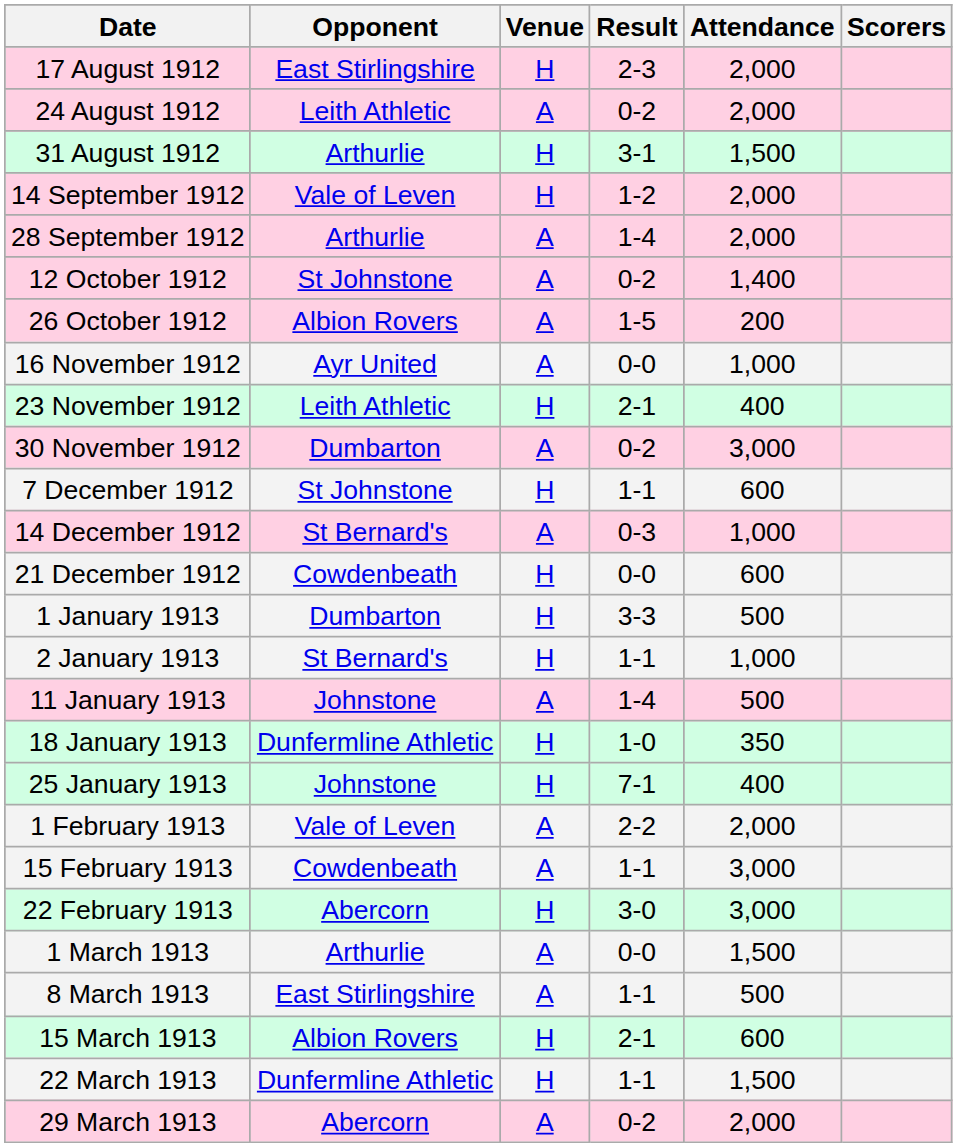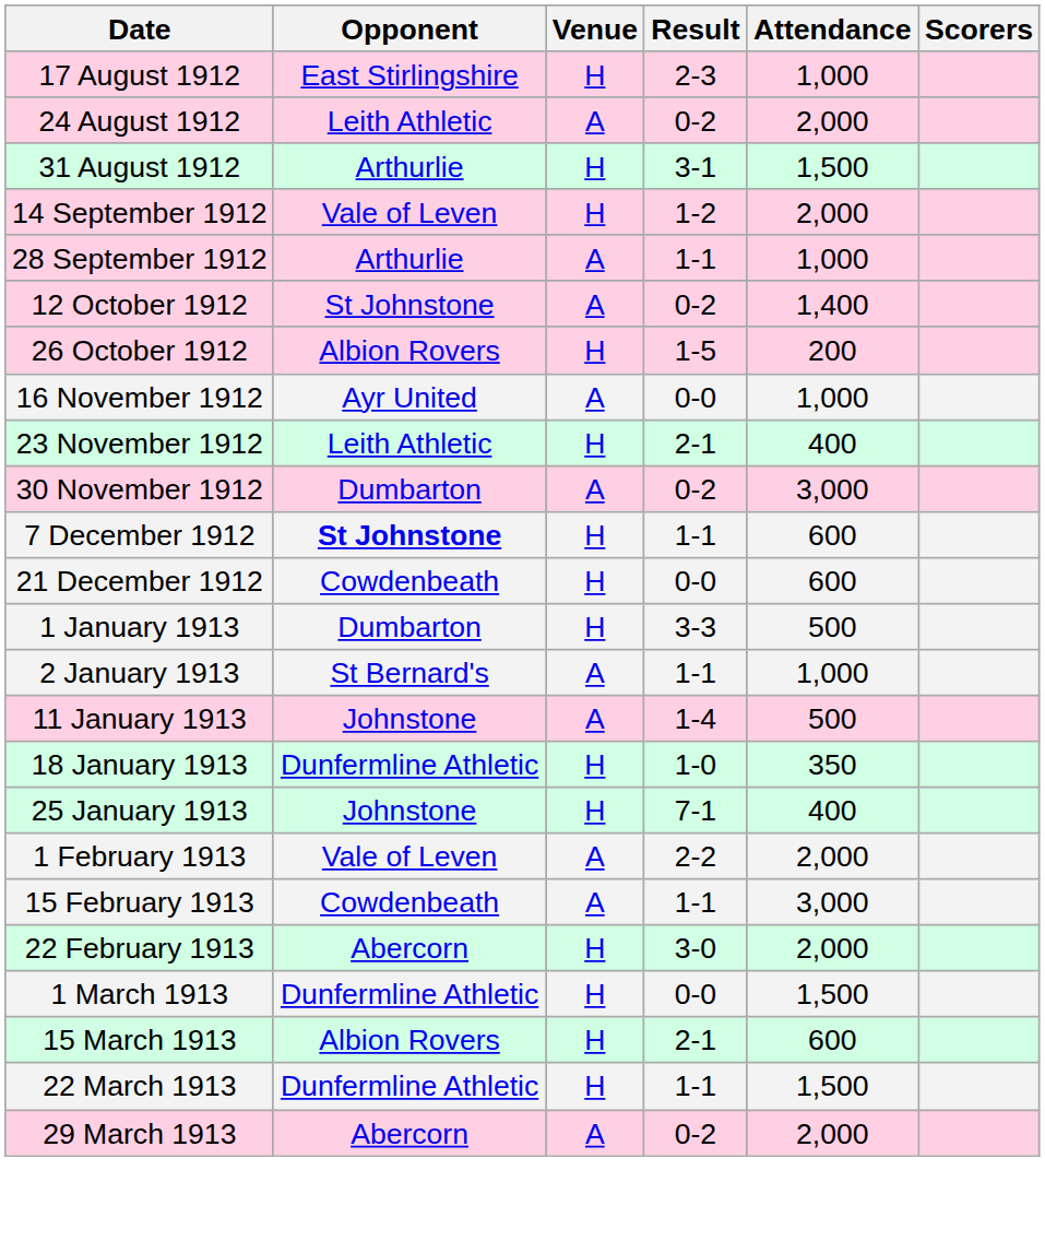 <table class="wikitable sortable" style="font-size:95%; text-align:center">
 <tr>
 <th>Date</th>
 <th>Opponent</th>
 <th>Venue</th>
 <th>Result</th>
 <th>Attendance</th>
 <th>Scorers</th>
 </tr>
 <tr bgcolor = "#ffd0e3">
 <td>17 August 1912</td>
 <td><a href='#'>East Stirlingshire</a></td>
 <td><a href='#'>H</a></td>
 <td>2-3</td>
-<td>2,000</td>
+<td>1,000</td>
 <td></td>
 </tr>
 <tr bgcolor = "#ffd0e3">
 <td>24 August 1912</td>
 <td><a href='#'>Leith Athletic</a></td>
 <td><a href='#'>A</a></td>
 <td>0-2</td>
 <td>2,000</td>
 <td></td>
 </tr>
 <tr bgcolor = "#d0ffe3">
 <td>31 August 1912</td>
 <td><a href='#'>Arthurlie</a></td>
 <td><a href='#'>H</a></td>
 <td>3-1</td>
 <td>1,500</td>
 <td></td>
 </tr>
 <tr bgcolor = "#ffd0e3">
 <td>14 September 1912</td>
 <td><a href='#'>Vale of Leven</a></td>
 <td><a href='#'>H</a></td>
 <td>1-2</td>
 <td>2,000</td>
 <td></td>
 </tr>
 <tr bgcolor = "#ffd0e3">
 <td>28 September 1912</td>
 <td><a href='#'>Arthurlie</a></td>
 <td><a href='#'>A</a></td>
-<td>1-4</td>
-<td>2,000</td>
+<td>1-1</td>
+<td>1,000</td>
 <td></td>
 </tr>
 <tr bgcolor = "#ffd0e3">
 <td>12 October 1912</td>
 <td><a href='#'>St Johnstone</a></td>
 <td><a href='#'>A</a></td>
 <td>0-2</td>
 <td>1,400</td>
 <td></td>
 </tr>
 <tr bgcolor = "#ffd0e3">
 <td>26 October 1912</td>
 <td><a href='#'>Albion Rovers</a></td>
-<td><a href='#'>A</a></td>
+<td><a href='#'>H</a></td>
 <td>1-5</td>
 <td>200</td>
 <td></td>
 </tr>
 <tr bgcolor = "#f3f3f3">
 <td>16 November 1912</td>
 <td><a href='#'>Ayr United</a></td>
 <td><a href='#'>A</a></td>
 <td>0-0</td>
 <td>1,000</td>
 <td></td>
 </tr>
 <tr bgcolor = "#d0ffe3">
 <td>23 November 1912</td>
 <td><a href='#'>Leith Athletic</a></td>
 <td><a href='#'>H</a></td>
 <td>2-1</td>
 <td>400</td>
 <td></td>
 </tr>
 <tr bgcolor = "#ffd0e3">
 <td>30 November 1912</td>
 <td><a href='#'>Dumbarton</a></td>
 <td><a href='#'>A</a></td>
 <td>0-2</td>
 <td>3,000</td>
 <td></td>
 </tr>
 <tr bgcolor = "#f3f3f3">
 <td>7 December 1912</td>
-<td><a href='#'>St Johnstone</a></td>
+<td><strong><a href='#'>St Johnstone</a></strong></td>
 <td><a href='#'>H</a></td>
 <td>1-1</td>
 <td>600</td>
-<td></td>
-</tr>
-<tr bgcolor = "#ffd0e3">
-<td>14 December 1912</td>
-<td><a href='#'>St Bernard's</a></td>
-<td><a href='#'>A</a></td>
-<td>0-3</td>
-<td>1,000</td>
 <td></td>
 </tr>
 <tr bgcolor = "#f3f3f3">
 <td>21 December 1912</td>
 <td><a href='#'>Cowdenbeath</a></td>
 <td><a href='#'>H</a></td>
 <td>0-0</td>
 <td>600</td>
 <td></td>
 </tr>
 <tr bgcolor = "#f3f3f3">
 <td>1 January 1913</td>
 <td><a href='#'>Dumbarton</a></td>
 <td><a href='#'>H</a></td>
 <td>3-3</td>
 <td>500</td>
 <td></td>
 </tr>
 <tr bgcolor = "#f3f3f3">
 <td>2 January 1913</td>
 <td><a href='#'>St Bernard's</a></td>
-<td><a href='#'>H</a></td>
+<td><a href='#'>A</a></td>
 <td>1-1</td>
 <td>1,000</td>
 <td></td>
 </tr>
 <tr bgcolor = "#ffd0e3">
 <td>11 January 1913</td>
 <td><a href='#'>Johnstone</a></td>
 <td><a href='#'>A</a></td>
 <td>1-4</td>
 <td>500</td>
 <td></td>
 </tr>
 <tr bgcolor = "#d0ffe3">
 <td>18 January 1913</td>
 <td><a href='#'>Dunfermline Athletic</a></td>
 <td><a href='#'>H</a></td>
 <td>1-0</td>
 <td>350</td>
 <td></td>
 </tr>
 <tr bgcolor = "#d0ffe3">
 <td>25 January 1913</td>
 <td><a href='#'>Johnstone</a></td>
 <td><a href='#'>H</a></td>
 <td>7-1</td>
 <td>400</td>
 <td></td>
 </tr>
 <tr bgcolor = "#f3f3f3">
 <td>1 February 1913</td>
 <td><a href='#'>Vale of Leven</a></td>
 <td><a href='#'>A</a></td>
 <td>2-2</td>
 <td>2,000</td>
 <td></td>
 </tr>
 <tr bgcolor = "#f3f3f3">
 <td>15 February 1913</td>
 <td><a href='#'>Cowdenbeath</a></td>
 <td><a href='#'>A</a></td>
 <td>1-1</td>
 <td>3,000</td>
 <td></td>
 </tr>
 <tr bgcolor = "#d0ffe3">
 <td>22 February 1913</td>
 <td><a href='#'>Abercorn</a></td>
 <td><a href='#'>H</a></td>
 <td>3-0</td>
-<td>3,000</td>
+<td>2,000</td>
 <td></td>
 </tr>
 <tr bgcolor = "#f3f3f3">
 <td>1 March 1913</td>
-<td><a href='#'>Arthurlie</a></td>
-<td><a href='#'>A</a></td>
+<td><a href='#'>Dunfermline Athletic</a></td>
+<td><a href='#'>H</a></td>
 <td>0-0</td>
 <td>1,500</td>
-<td></td>
-</tr>
-<tr bgcolor = "#f3f3f3">
-<td>8 March 1913</td>
-<td><a href='#'>East Stirlingshire</a></td>
-<td><a href='#'>A</a></td>
-<td>1-1</td>
-<td>500</td>
 <td></td>
 </tr>
 <tr bgcolor = "#d0ffe3">
 <td>15 March 1913</td>
 <td><a href='#'>Albion Rovers</a></td>
 <td><a href='#'>H</a></td>
 <td>2-1</td>
 <td>600</td>
 <td></td>
 </tr>
 <tr bgcolor = "#f3f3f3">
 <td>22 March 1913</td>
 <td><a href='#'>Dunfermline Athletic</a></td>
 <td><a href='#'>H</a></td>
 <td>1-1</td>
 <td>1,500</td>
 <td></td>
 </tr>
 <tr bgcolor = "#ffd0e3">
 <td>29 March 1913</td>
 <td><a href='#'>Abercorn</a></td>
 <td><a href='#'>A</a></td>
 <td>0-2</td>
 <td>2,000</td>
 <td></td>
 </tr>
 </table>
